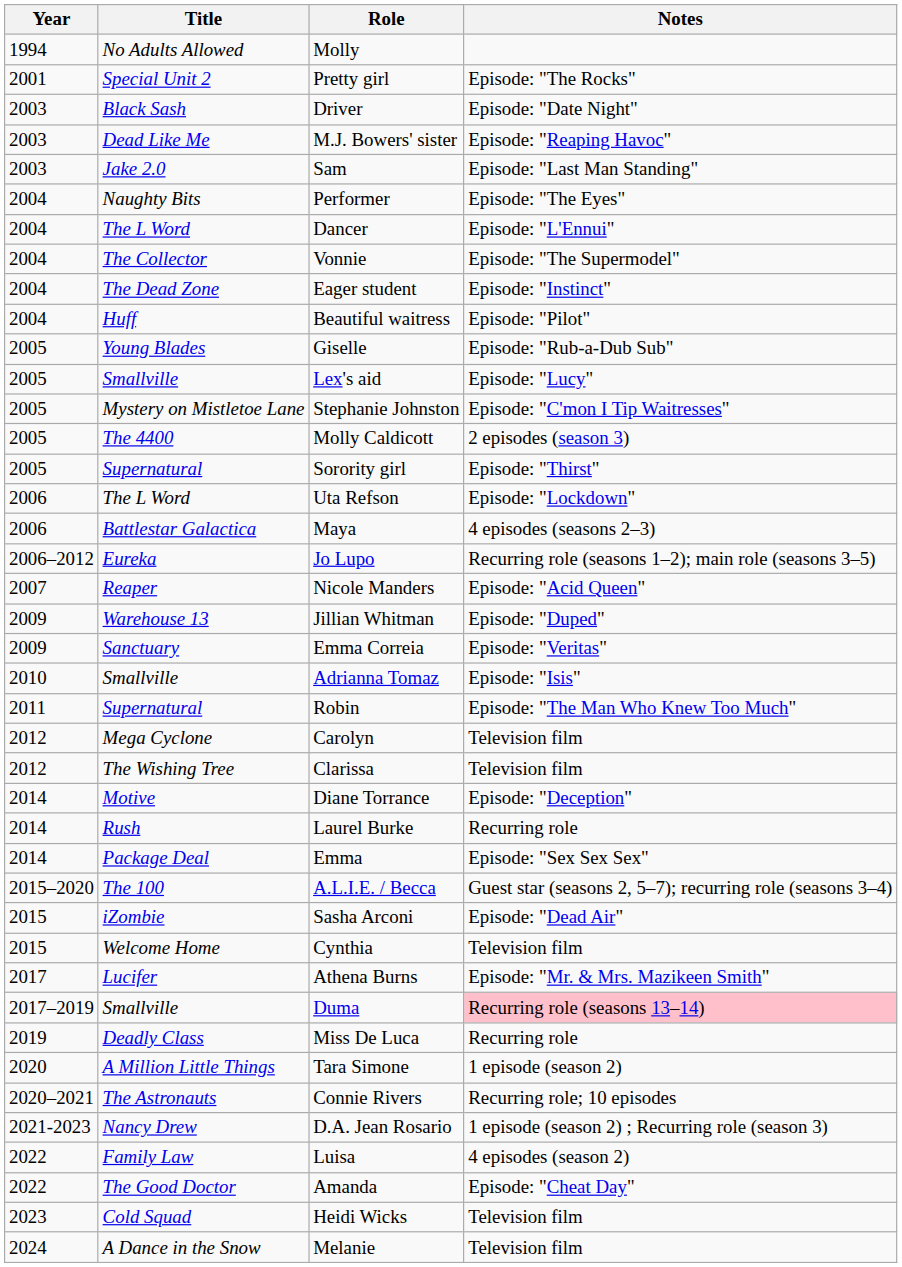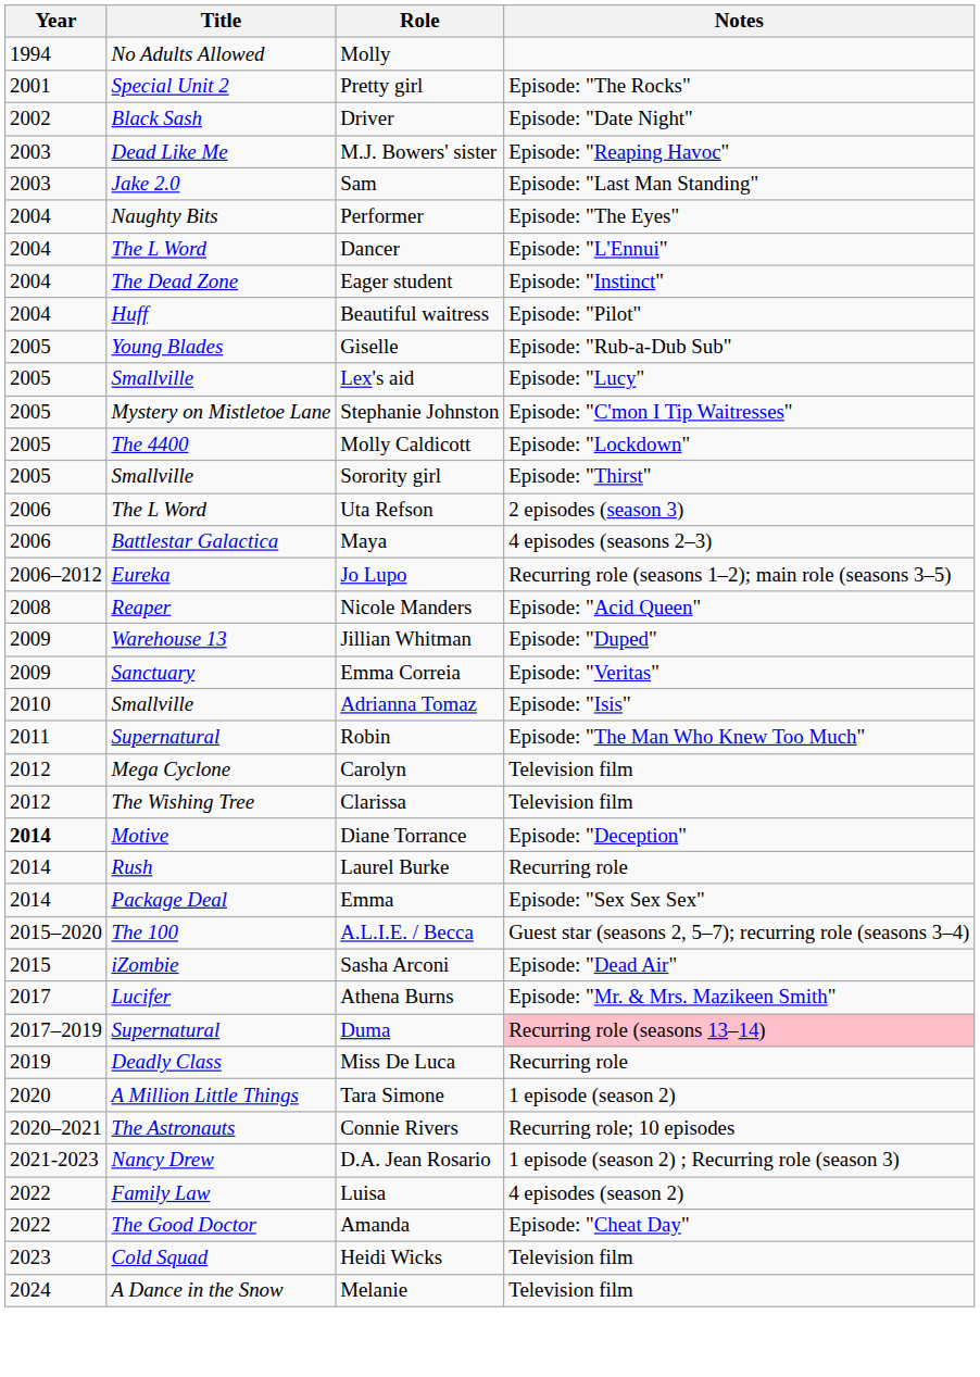 <table class="wikitable sortable">
 <tr>
 <th>Year</th>
 <th>Title</th>
 <th>Role</th>
 <th class="unsortable">Notes</th>
 </tr>
 <tr>
 <td>1994</td>
 <td><em>No Adults Allowed</em></td>
 <td>Molly</td>
 <td></td>
 </tr>
 <tr>
 <td>2001</td>
 <td><em><a href='#'>Special Unit 2</a></em></td>
 <td>Pretty girl</td>
 <td>Episode: "The Rocks"</td>
 </tr>
 <tr>
-<td>2003</td>
+<td>2002</td>
 <td><em><a href='#'>Black Sash</a></em></td>
 <td>Driver</td>
 <td>Episode: "Date Night"</td>
 </tr>
 <tr>
 <td>2003</td>
 <td><em><a href='#'>Dead Like Me</a></em></td>
 <td>M.J. Bowers' sister</td>
 <td>Episode: "<a href='#'>Reaping Havoc</a>"</td>
 </tr>
 <tr>
 <td>2003</td>
 <td><em><a href='#'>Jake 2.0</a></em></td>
 <td>Sam</td>
 <td>Episode: "Last Man Standing"</td>
 </tr>
 <tr>
 <td>2004</td>
 <td><em>Naughty Bits</em></td>
 <td>Performer</td>
 <td>Episode: "The Eyes"</td>
 </tr>
 <tr>
 <td>2004</td>
 <td data-sort-value="L Word, The"><em><a href='#'>The L Word</a></em></td>
 <td>Dancer</td>
 <td>Episode: "<a href='#'>L'Ennui</a>"</td>
-</tr>
-<tr>
-<td>2004</td>
-<td data-sort-value="Collector, The"><em><a href='#'>The Collector</a></em></td>
-<td>Vonnie</td>
-<td>Episode: "The Supermodel"</td>
 </tr>
 <tr>
 <td>2004</td>
 <td data-sort-value="Dead Zone, The"><em><a href='#'>The Dead Zone</a></em></td>
 <td>Eager student</td>
 <td>Episode: "<a href='#'>Instinct</a>"</td>
 </tr>
 <tr>
 <td>2004</td>
 <td><em><a href='#'>Huff</a></em></td>
 <td>Beautiful waitress</td>
 <td>Episode: "Pilot"</td>
 </tr>
 <tr>
 <td>2005</td>
 <td><em><a href='#'>Young Blades</a></em></td>
 <td>Giselle</td>
 <td>Episode: "Rub-a-Dub Sub"</td>
 </tr>
 <tr>
 <td>2005</td>
 <td><em><a href='#'>Smallville</a></em></td>
 <td><a href='#'>Lex</a>'s aid</td>
 <td>Episode: "<a href='#'>Lucy</a>"</td>
 </tr>
 <tr>
 <td>2005</td>
 <td><em>Mystery on Mistletoe Lane</em></td>
 <td>Stephanie Johnston</td>
 <td>Episode: "<a href='#'>C'mon I Tip Waitresses</a>"</td>
 </tr>
 <tr>
 <td>2005</td>
 <td data-sort-value="4400, The"><em><a href='#'>The 4400</a></em></td>
 <td>Molly Caldicott</td>
-<td>2 episodes (<a href='#'>season 3</a>)</td>
+<td>Episode: "<a href='#'>Lockdown</a>"</td>
 </tr>
 <tr>
 <td>2005</td>
-<td><em><a href='#'>Supernatural</a></em></td>
+<td><em>Smallville</em></td>
 <td>Sorority girl</td>
 <td>Episode: "<a href='#'>Thirst</a>"</td>
 </tr>
 <tr>
 <td>2006</td>
 <td data-sort-value="L Word, The"><em>The L Word</em></td>
 <td>Uta Refson</td>
-<td>Episode: "<a href='#'>Lockdown</a>"</td>
+<td>2 episodes (<a href='#'>season 3</a>)</td>
 </tr>
 <tr>
 <td>2006</td>
 <td><em><a href='#'>Battlestar Galactica</a></em></td>
 <td>Maya</td>
 <td>4 episodes (seasons 2–3)</td>
 </tr>
 <tr>
 <td>2006–2012</td>
 <td><em><a href='#'>Eureka</a></em></td>
 <td><a href='#'>Jo Lupo</a></td>
 <td>Recurring role (seasons 1–2); main role (seasons 3–5)</td>
 </tr>
 <tr>
-<td>2007</td>
+<td>2008</td>
 <td><em><a href='#'>Reaper</a></em></td>
 <td>Nicole Manders</td>
 <td>Episode: "<a href='#'>Acid Queen</a>"</td>
 </tr>
 <tr>
 <td>2009</td>
 <td><em><a href='#'>Warehouse 13</a></em></td>
 <td>Jillian Whitman</td>
 <td>Episode: "<a href='#'>Duped</a>"</td>
 </tr>
 <tr>
 <td>2009</td>
 <td><em><a href='#'>Sanctuary</a></em></td>
 <td>Emma Correia</td>
 <td>Episode: "<a href='#'>Veritas</a>"</td>
 </tr>
 <tr>
 <td>2010</td>
 <td><em>Smallville</em></td>
 <td><a href='#'>Adrianna Tomaz</a></td>
 <td>Episode: "<a href='#'>Isis</a>"</td>
 </tr>
 <tr>
 <td>2011</td>
 <td><em><a href='#'>Supernatural</a></em></td>
 <td>Robin</td>
 <td>Episode: "<a href='#'>The Man Who Knew Too Much</a>"</td>
 </tr>
 <tr>
 <td>2012</td>
 <td><em>Mega Cyclone</em></td>
 <td>Carolyn</td>
 <td>Television film</td>
 </tr>
 <tr>
 <td>2012</td>
 <td data-sort-value="Wishing Tree, The"><em>The Wishing Tree</em></td>
 <td>Clarissa</td>
 <td>Television film</td>
 </tr>
 <tr>
-<td>2014</td>
+<td><strong>2014</strong></td>
 <td><em><a href='#'>Motive</a></em></td>
 <td>Diane Torrance</td>
 <td>Episode: "<a href='#'>Deception</a>"</td>
 </tr>
 <tr>
 <td>2014</td>
 <td><em><a href='#'>Rush</a></em></td>
 <td>Laurel Burke</td>
 <td>Recurring role</td>
 </tr>
 <tr>
 <td>2014</td>
 <td><em><a href='#'>Package Deal</a></em></td>
 <td>Emma</td>
 <td>Episode: "Sex Sex Sex"</td>
 </tr>
 <tr>
 <td>2015–2020</td>
 <td data-sort-value="100, The"><em><a href='#'>The 100</a></em></td>
 <td><a href='#'>A.L.I.E. / Becca</a></td>
 <td>Guest star (seasons 2, 5–7); recurring role (seasons 3–4)</td>
 </tr>
 <tr>
 <td>2015</td>
 <td><em><a href='#'>iZombie</a></em></td>
 <td>Sasha Arconi</td>
 <td>Episode: "<a href='#'>Dead Air</a>"</td>
 </tr>
 <tr>
-<td>2015</td>
-<td><em>Welcome Home</em></td>
-<td>Cynthia</td>
-<td>Television film</td>
-</tr>
-<tr>
 <td>2017</td>
 <td><em><a href='#'>Lucifer</a></em></td>
 <td>Athena Burns</td>
 <td>Episode: "<a href='#'>Mr. & Mrs. Mazikeen Smith</a>"</td>
 </tr>
 <tr>
 <td>2017–2019</td>
-<td><em>Smallville</em></td>
+<td><em><a href='#'>Supernatural</a></em></td>
 <td><a href='#'>Duma</a></td>
 <td style="background: pink;">Recurring role (seasons <a href='#'>13</a>–<a href='#'>14</a>)</td>
 </tr>
 <tr>
 <td>2019</td>
 <td><em><a href='#'>Deadly Class</a></em></td>
 <td>Miss De Luca</td>
 <td>Recurring role</td>
 </tr>
 <tr>
 <td>2020</td>
 <td data-sort-value="Million Little Things, A"><em><a href='#'>A Million Little Things</a></em></td>
 <td>Tara Simone</td>
 <td>1 episode (season 2)</td>
 </tr>
 <tr>
 <td>2020–2021</td>
 <td data-sort-value="Astronauts, The"><em><a href='#'>The Astronauts</a></em></td>
 <td>Connie Rivers</td>
 <td>Recurring role; 10 episodes</td>
 </tr>
 <tr>
 <td>2021-2023</td>
 <td><em><a href='#'>Nancy Drew</a></em></td>
 <td>D.A. Jean Rosario</td>
 <td>1 episode (season 2) ; Recurring role (season 3)</td>
 </tr>
 <tr>
 <td>2022</td>
 <td><em><a href='#'>Family Law</a></em></td>
 <td>Luisa</td>
 <td>4 episodes (season 2)</td>
 </tr>
 <tr>
 <td>2022</td>
 <td data-sort-value="Good Doctor, The"><em><a href='#'>The Good Doctor</a></em></td>
 <td>Amanda</td>
 <td>Episode: "<a href='#'>Cheat Day</a>"</td>
 </tr>
 <tr>
 <td>2023</td>
 <td><em><a href='#'>Cold Squad</a></em></td>
 <td>Heidi Wicks</td>
 <td>Television film</td>
 </tr>
 <tr>
 <td>2024</td>
 <td data-sort-value="Dance in the Snow, A"><em>A Dance in the Snow</em></td>
 <td>Melanie</td>
 <td>Television film</td>
 </tr>
 </table>
